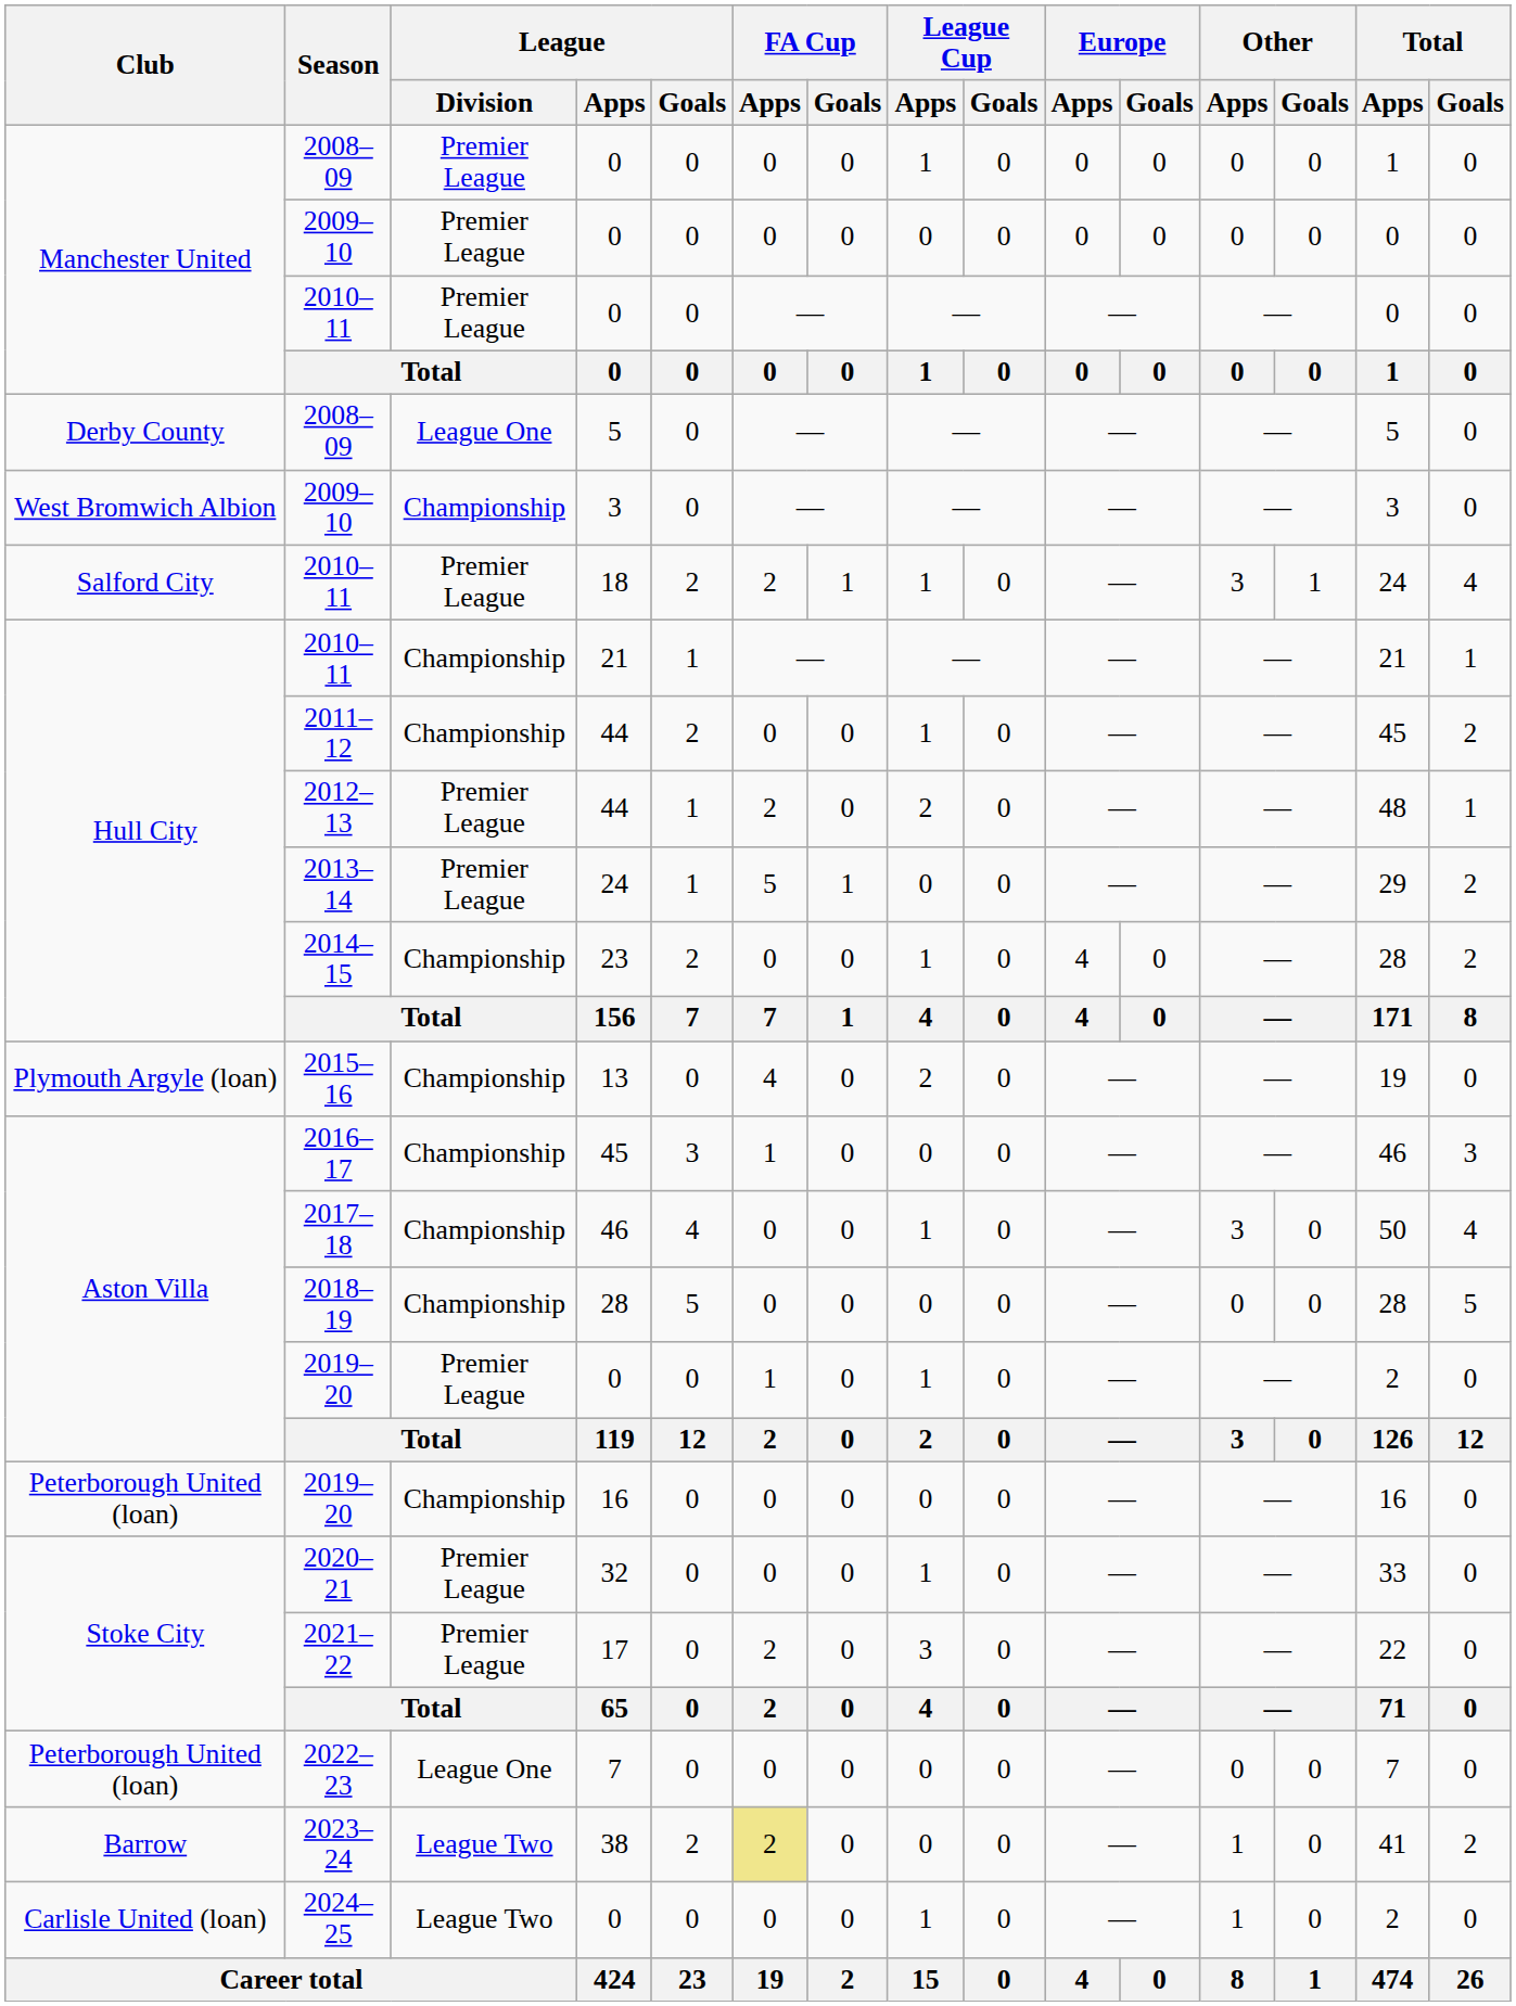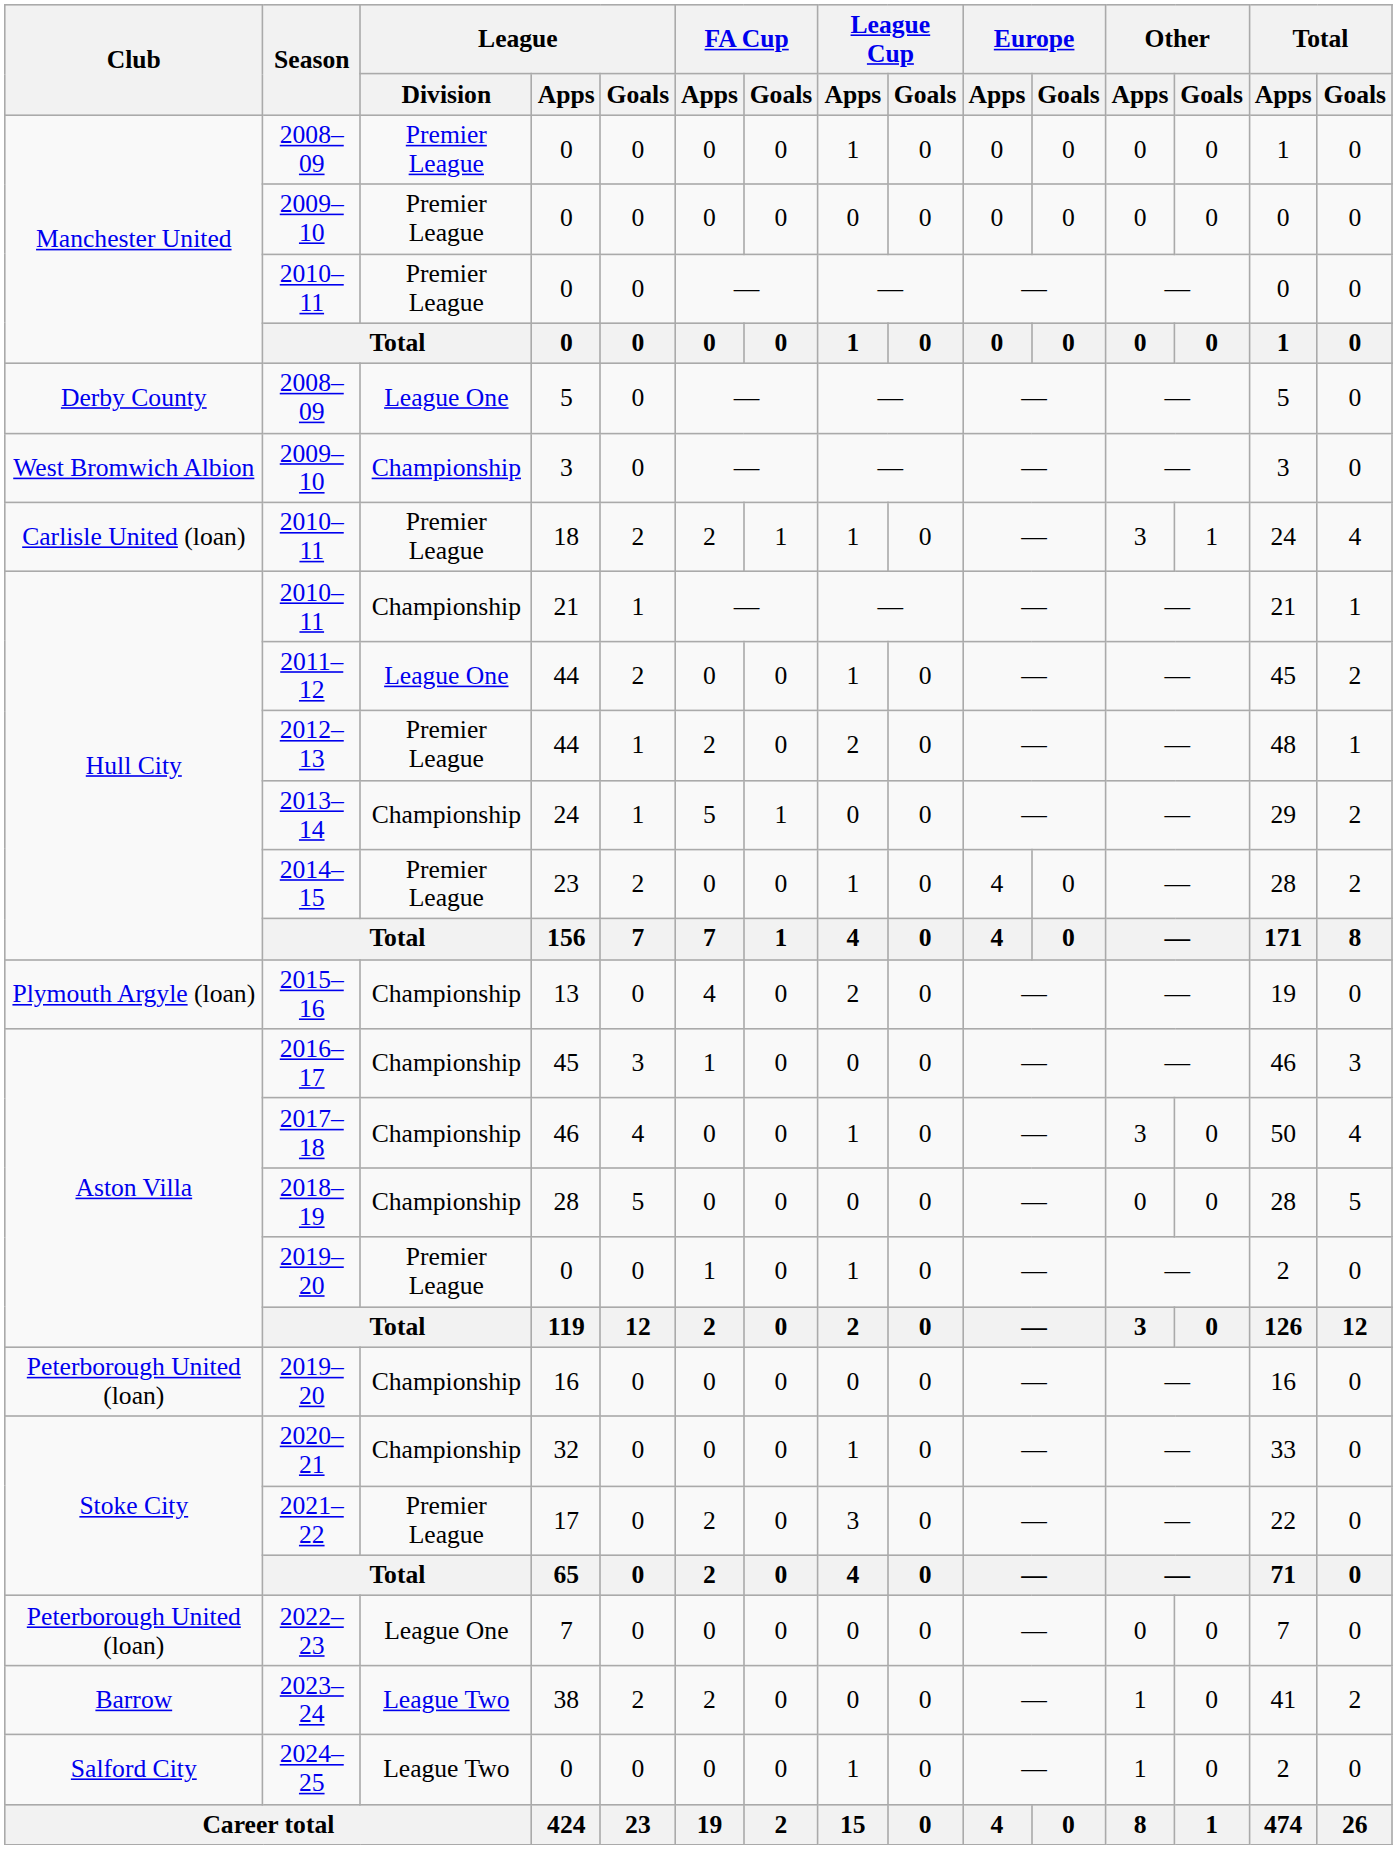 <table class=wikitable style="text-align:center">
 <tr>
 <th rowspan=2>Club</th>
 <th rowspan=2>Season</th>
 <th colspan=3>League</th>
 <th colspan=2><a href='#'>FA Cup</a></th>
 <th colspan=2><a href='#'>League Cup</a></th>
 <th colspan=2><a href='#'>Europe</a></th>
 <th colspan=2>Other</th>
 <th colspan=2>Total</th>
 </tr>
 <tr>
 <th>Division</th>
 <th>Apps</th>
 <th>Goals</th>
 <th>Apps</th>
 <th>Goals</th>
 <th>Apps</th>
 <th>Goals</th>
 <th>Apps</th>
 <th>Goals</th>
 <th>Apps</th>
 <th>Goals</th>
 <th>Apps</th>
 <th>Goals</th>
 </tr>
 <tr>
 <td rowspan=4><a href='#'>Manchester United</a></td>
 <td><a href='#'>2008–09</a></td>
 <td><a href='#'>Premier League</a></td>
 <td>0</td>
 <td>0</td>
 <td>0</td>
 <td>0</td>
 <td>1</td>
 <td>0</td>
 <td>0</td>
 <td>0</td>
 <td>0</td>
 <td>0</td>
 <td>1</td>
 <td>0</td>
 </tr>
 <tr>
 <td><a href='#'>2009–10</a></td>
 <td>Premier League</td>
 <td>0</td>
 <td>0</td>
 <td>0</td>
 <td>0</td>
 <td>0</td>
 <td>0</td>
 <td>0</td>
 <td>0</td>
 <td>0</td>
 <td>0</td>
 <td>0</td>
 <td>0</td>
 </tr>
 <tr>
 <td><a href='#'>2010–11</a></td>
 <td>Premier League</td>
 <td>0</td>
 <td>0</td>
 <td colspan=2>—</td>
 <td colspan=2>—</td>
 <td colspan=2>—</td>
 <td colspan=2>—</td>
 <td>0</td>
 <td>0</td>
 </tr>
 <tr>
 <th colspan=2>Total</th>
 <th>0</th>
 <th>0</th>
 <th>0</th>
 <th>0</th>
 <th>1</th>
 <th>0</th>
 <th>0</th>
 <th>0</th>
 <th>0</th>
 <th>0</th>
 <th>1</th>
 <th>0</th>
 </tr>
 <tr>
 <td><a href='#'>Derby County</a></td>
 <td><a href='#'>2008–09</a></td>
 <td><a href='#'>League One</a></td>
 <td>5</td>
 <td>0</td>
 <td colspan=2>—</td>
 <td colspan=2>—</td>
 <td colspan=2>—</td>
 <td colspan=2>—</td>
 <td>5</td>
 <td>0</td>
 </tr>
 <tr>
 <td><a href='#'>West Bromwich Albion</a></td>
 <td><a href='#'>2009–10</a></td>
 <td><a href='#'>Championship</a></td>
 <td>3</td>
 <td>0</td>
 <td colspan=2>—</td>
 <td colspan=2>—</td>
 <td colspan=2>—</td>
 <td colspan=2>—</td>
 <td>3</td>
 <td>0</td>
 </tr>
 <tr>
-<td><a href='#'>Salford City</a></td>
+<td><a href='#'>Carlisle United</a> (loan)</td>
 <td><a href='#'>2010–11</a></td>
 <td>Premier League</td>
 <td>18</td>
 <td>2</td>
 <td>2</td>
 <td>1</td>
 <td>1</td>
 <td>0</td>
 <td colspan=2>—</td>
 <td>3</td>
 <td>1</td>
 <td>24</td>
 <td>4</td>
 </tr>
 <tr>
 <td rowspan=6><a href='#'>Hull City</a></td>
 <td><a href='#'>2010–11</a></td>
 <td>Championship</td>
 <td>21</td>
 <td>1</td>
 <td colspan=2>—</td>
 <td colspan=2>—</td>
 <td colspan=2>—</td>
 <td colspan=2>—</td>
 <td>21</td>
 <td>1</td>
 </tr>
 <tr>
 <td><a href='#'>2011–12</a></td>
-<td>Championship</td>
+<td><a href='#'>League One</a></td>
 <td>44</td>
 <td>2</td>
 <td>0</td>
 <td>0</td>
 <td>1</td>
 <td>0</td>
 <td colspan=2>—</td>
 <td colspan=2>—</td>
 <td>45</td>
 <td>2</td>
 </tr>
 <tr>
 <td><a href='#'>2012–13</a></td>
 <td>Premier League</td>
 <td>44</td>
 <td>1</td>
 <td>2</td>
 <td>0</td>
 <td>2</td>
 <td>0</td>
 <td colspan=2>—</td>
 <td colspan=2>—</td>
 <td>48</td>
 <td>1</td>
 </tr>
 <tr>
 <td><a href='#'>2013–14</a></td>
-<td>Premier League</td>
+<td>Championship</td>
 <td>24</td>
 <td>1</td>
 <td>5</td>
 <td>1</td>
 <td>0</td>
 <td>0</td>
 <td colspan=2>—</td>
 <td colspan=2>—</td>
 <td>29</td>
 <td>2</td>
 </tr>
 <tr>
 <td><a href='#'>2014–15</a></td>
-<td>Championship</td>
+<td>Premier League</td>
 <td>23</td>
 <td>2</td>
 <td>0</td>
 <td>0</td>
 <td>1</td>
 <td>0</td>
 <td>4</td>
 <td>0</td>
 <td colspan=2>—</td>
 <td>28</td>
 <td>2</td>
 </tr>
 <tr>
 <th colspan=2>Total</th>
 <th>156</th>
 <th>7</th>
 <th>7</th>
 <th>1</th>
 <th>4</th>
 <th>0</th>
 <th>4</th>
 <th>0</th>
 <th colspan=2>—</th>
 <th>171</th>
 <th>8</th>
 </tr>
 <tr>
 <td><a href='#'>Plymouth Argyle</a> (loan)</td>
 <td><a href='#'>2015–16</a></td>
 <td>Championship</td>
 <td>13</td>
 <td>0</td>
 <td>4</td>
 <td>0</td>
 <td>2</td>
 <td>0</td>
 <td colspan=2>—</td>
 <td colspan=2>—</td>
 <td>19</td>
 <td>0</td>
 </tr>
 <tr>
 <td rowspan=5><a href='#'>Aston Villa</a></td>
 <td><a href='#'>2016–17</a></td>
 <td>Championship</td>
 <td>45</td>
 <td>3</td>
 <td>1</td>
 <td>0</td>
 <td>0</td>
 <td>0</td>
 <td colspan="2">—</td>
 <td colspan="2">—</td>
 <td>46</td>
 <td>3</td>
 </tr>
 <tr>
 <td><a href='#'>2017–18</a></td>
 <td>Championship</td>
 <td>46</td>
 <td>4</td>
 <td>0</td>
 <td>0</td>
 <td>1</td>
 <td>0</td>
 <td colspan="2">—</td>
 <td>3</td>
 <td>0</td>
 <td>50</td>
 <td>4</td>
 </tr>
 <tr>
 <td><a href='#'>2018–19</a></td>
 <td>Championship</td>
 <td>28</td>
 <td>5</td>
 <td>0</td>
 <td>0</td>
 <td>0</td>
 <td>0</td>
 <td colspan="2">—</td>
 <td>0</td>
 <td>0</td>
 <td>28</td>
 <td>5</td>
 </tr>
 <tr>
 <td><a href='#'>2019–20</a></td>
 <td>Premier League</td>
 <td>0</td>
 <td>0</td>
 <td>1</td>
 <td>0</td>
 <td>1</td>
 <td>0</td>
 <td colspan="2">—</td>
 <td colspan="2">—</td>
 <td>2</td>
 <td>0</td>
 </tr>
 <tr>
 <th colspan="2">Total</th>
 <th>119</th>
 <th>12</th>
 <th>2</th>
 <th>0</th>
 <th>2</th>
 <th>0</th>
 <th colspan="2">—</th>
 <th>3</th>
 <th>0</th>
 <th>126</th>
 <th>12</th>
 </tr>
 <tr>
 <td><a href='#'>Peterborough United</a> (loan)</td>
 <td><a href='#'>2019–20</a></td>
 <td>Championship</td>
 <td>16</td>
 <td>0</td>
 <td>0</td>
 <td>0</td>
 <td>0</td>
 <td>0</td>
 <td colspan="2">—</td>
 <td colspan="2">—</td>
 <td>16</td>
 <td>0</td>
 </tr>
 <tr>
 <td rowspan=3><a href='#'>Stoke City</a></td>
 <td><a href='#'>2020–21</a></td>
-<td>Premier League</td>
+<td>Championship</td>
 <td>32</td>
 <td>0</td>
 <td>0</td>
 <td>0</td>
 <td>1</td>
 <td>0</td>
 <td colspan="2">—</td>
 <td colspan="2">—</td>
 <td>33</td>
 <td>0</td>
 </tr>
 <tr>
 <td><a href='#'>2021–22</a></td>
 <td>Premier League</td>
 <td>17</td>
 <td>0</td>
 <td>2</td>
 <td>0</td>
 <td>3</td>
 <td>0</td>
 <td colspan="2">—</td>
 <td colspan="2">—</td>
 <td>22</td>
 <td>0</td>
 </tr>
 <tr>
 <th colspan="2">Total</th>
 <th>65</th>
 <th>0</th>
 <th>2</th>
 <th>0</th>
 <th>4</th>
 <th>0</th>
 <th colspan="2">—</th>
 <th colspan="2">—</th>
 <th>71</th>
 <th>0</th>
 </tr>
 <tr>
 <td><a href='#'>Peterborough United</a> (loan)</td>
 <td><a href='#'>2022–23</a></td>
 <td>League One</td>
 <td>7</td>
 <td>0</td>
 <td>0</td>
 <td>0</td>
 <td>0</td>
 <td>0</td>
 <td colspan="2">—</td>
 <td>0</td>
 <td>0</td>
 <td>7</td>
 <td>0</td>
 </tr>
 <tr>
 <td><a href='#'>Barrow</a></td>
 <td><a href='#'>2023–24</a></td>
 <td><a href='#'>League Two</a></td>
 <td>38</td>
 <td>2</td>
-<td style="background: khaki;">2</td>
+<td>2</td>
 <td>0</td>
 <td>0</td>
 <td>0</td>
 <td colspan="2">—</td>
 <td>1</td>
 <td>0</td>
 <td>41</td>
 <td>2</td>
 </tr>
 <tr>
-<td><a href='#'>Carlisle United</a> (loan)</td>
+<td><a href='#'>Salford City</a></td>
 <td><a href='#'>2024–25</a></td>
 <td>League Two</td>
 <td>0</td>
 <td>0</td>
 <td>0</td>
 <td>0</td>
 <td>1</td>
 <td>0</td>
 <td colspan="2">—</td>
 <td>1</td>
 <td>0</td>
 <td>2</td>
 <td>0</td>
 </tr>
 <tr>
 <th colspan="3">Career total</th>
 <th>424</th>
 <th>23</th>
 <th>19</th>
 <th>2</th>
 <th>15</th>
 <th>0</th>
 <th>4</th>
 <th>0</th>
 <th>8</th>
 <th>1</th>
 <th>474</th>
 <th>26</th>
 </tr>
 </table>
